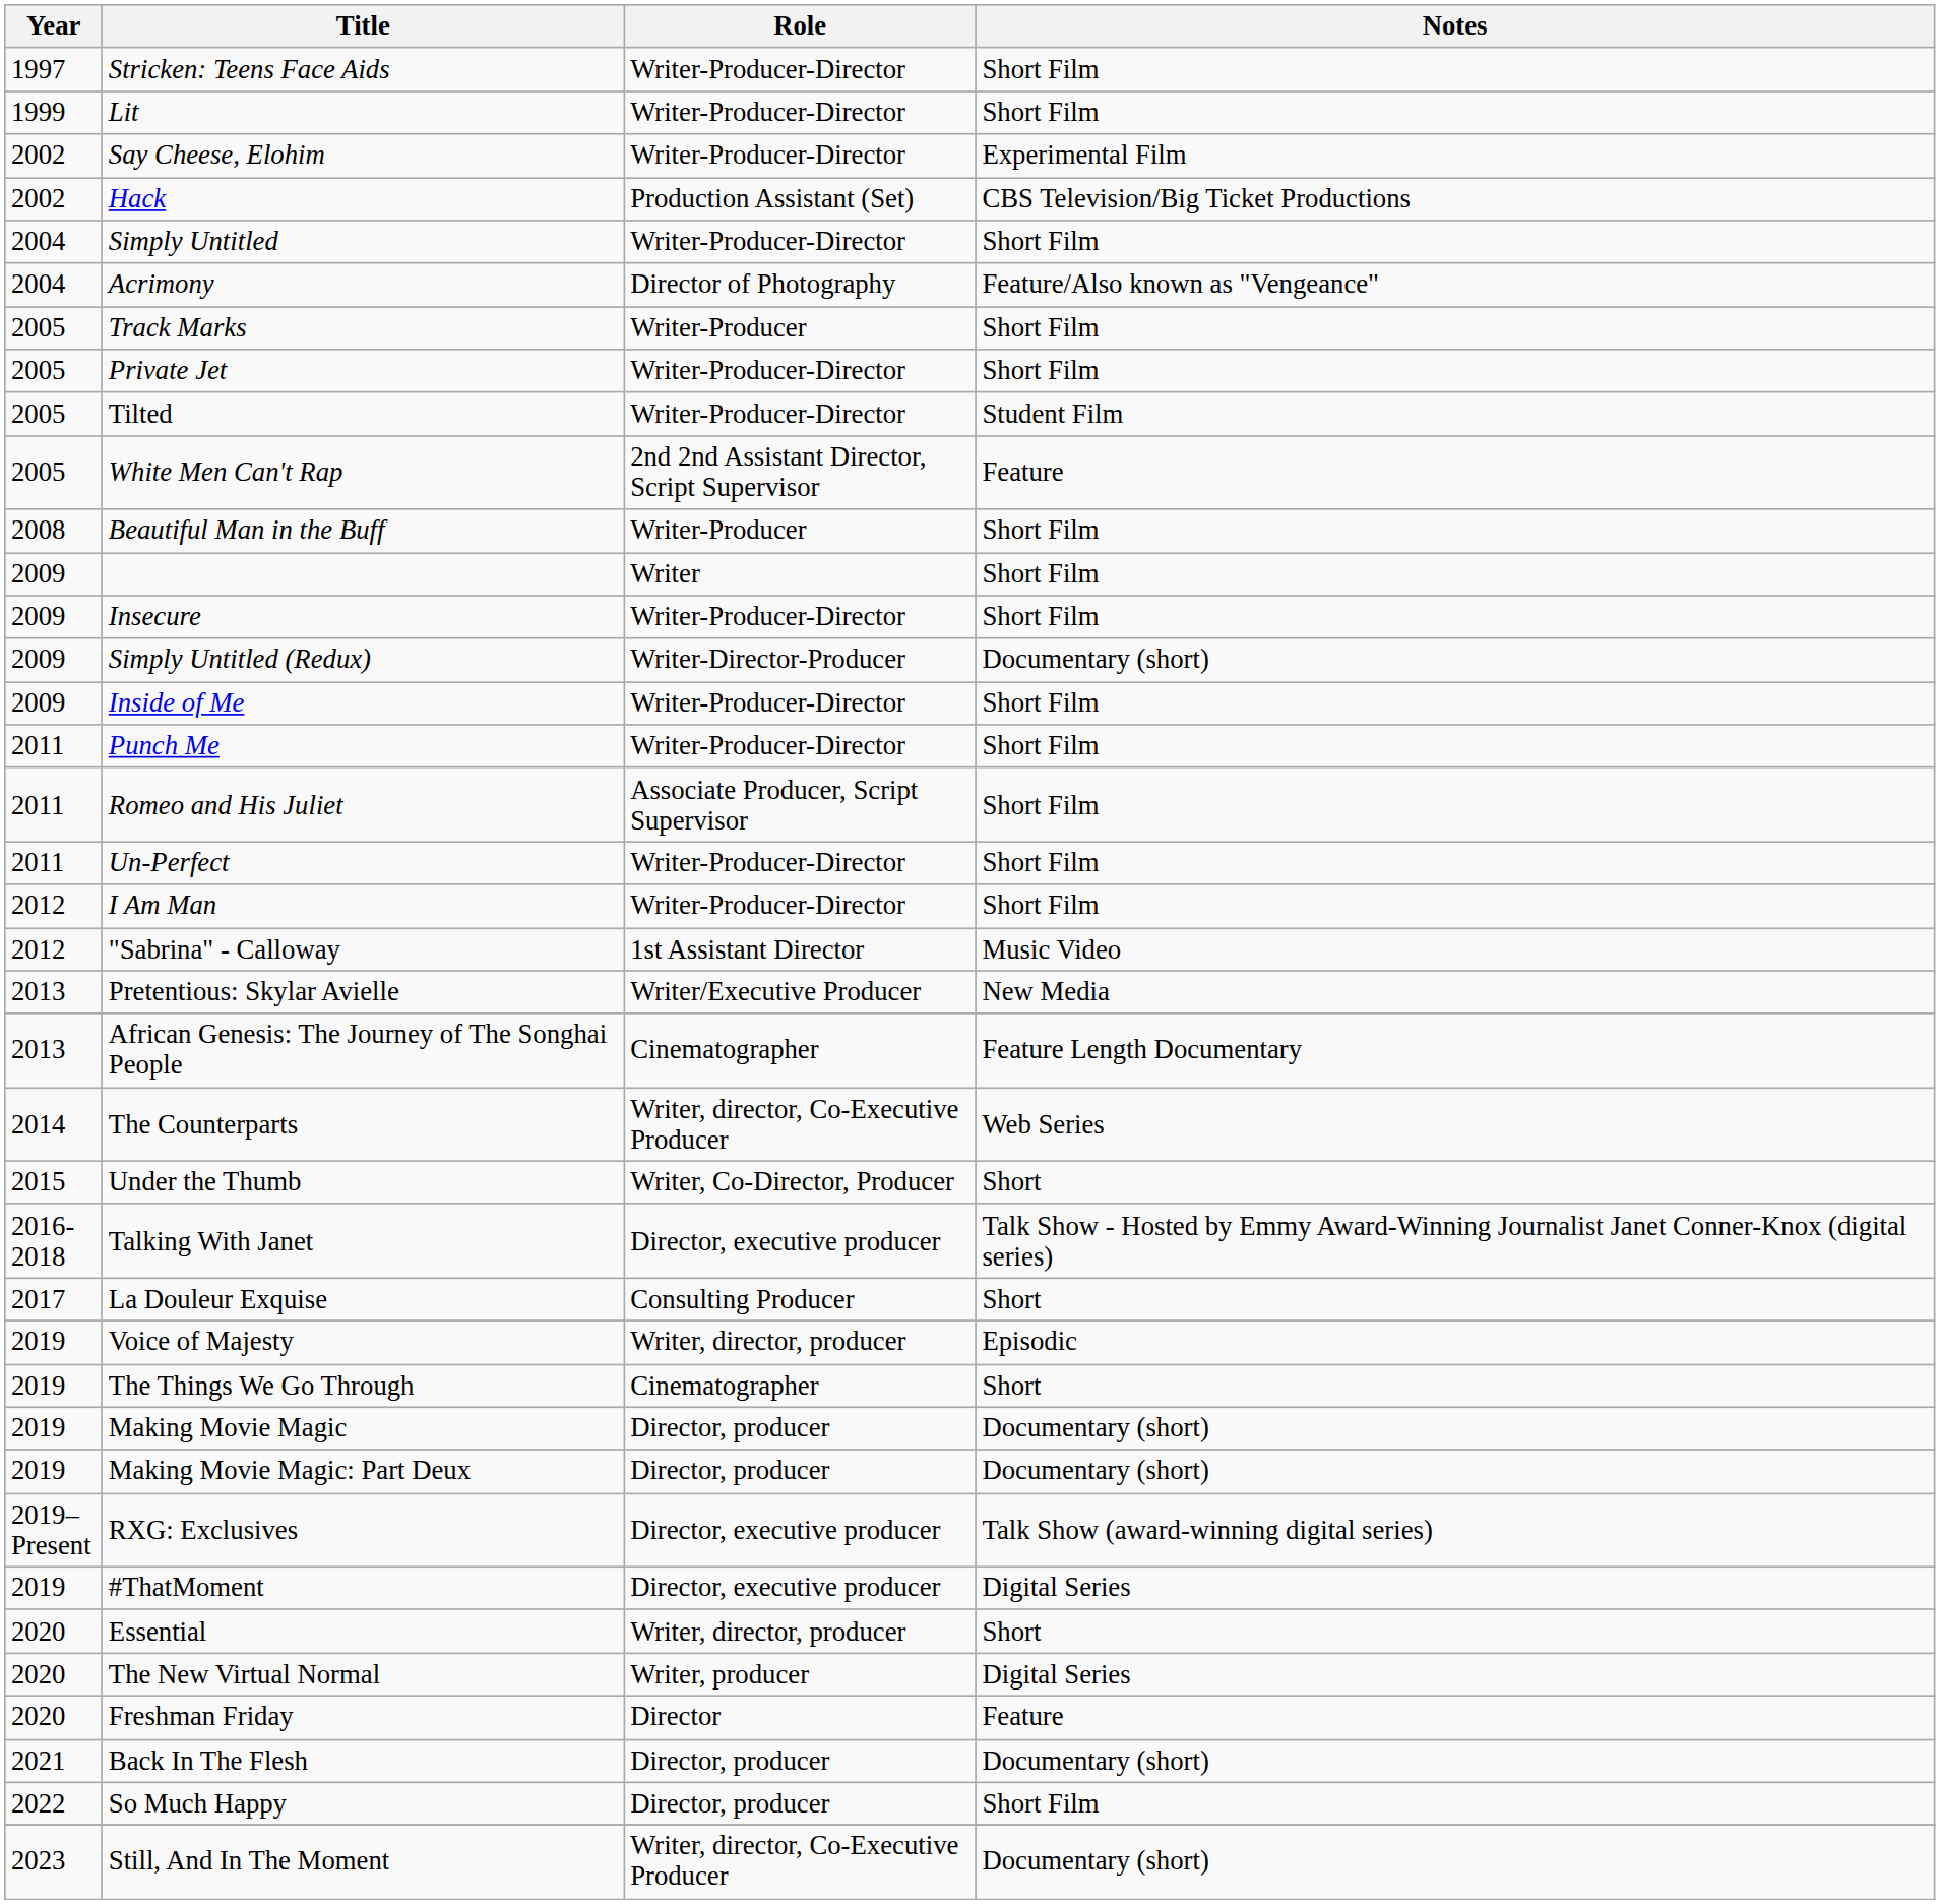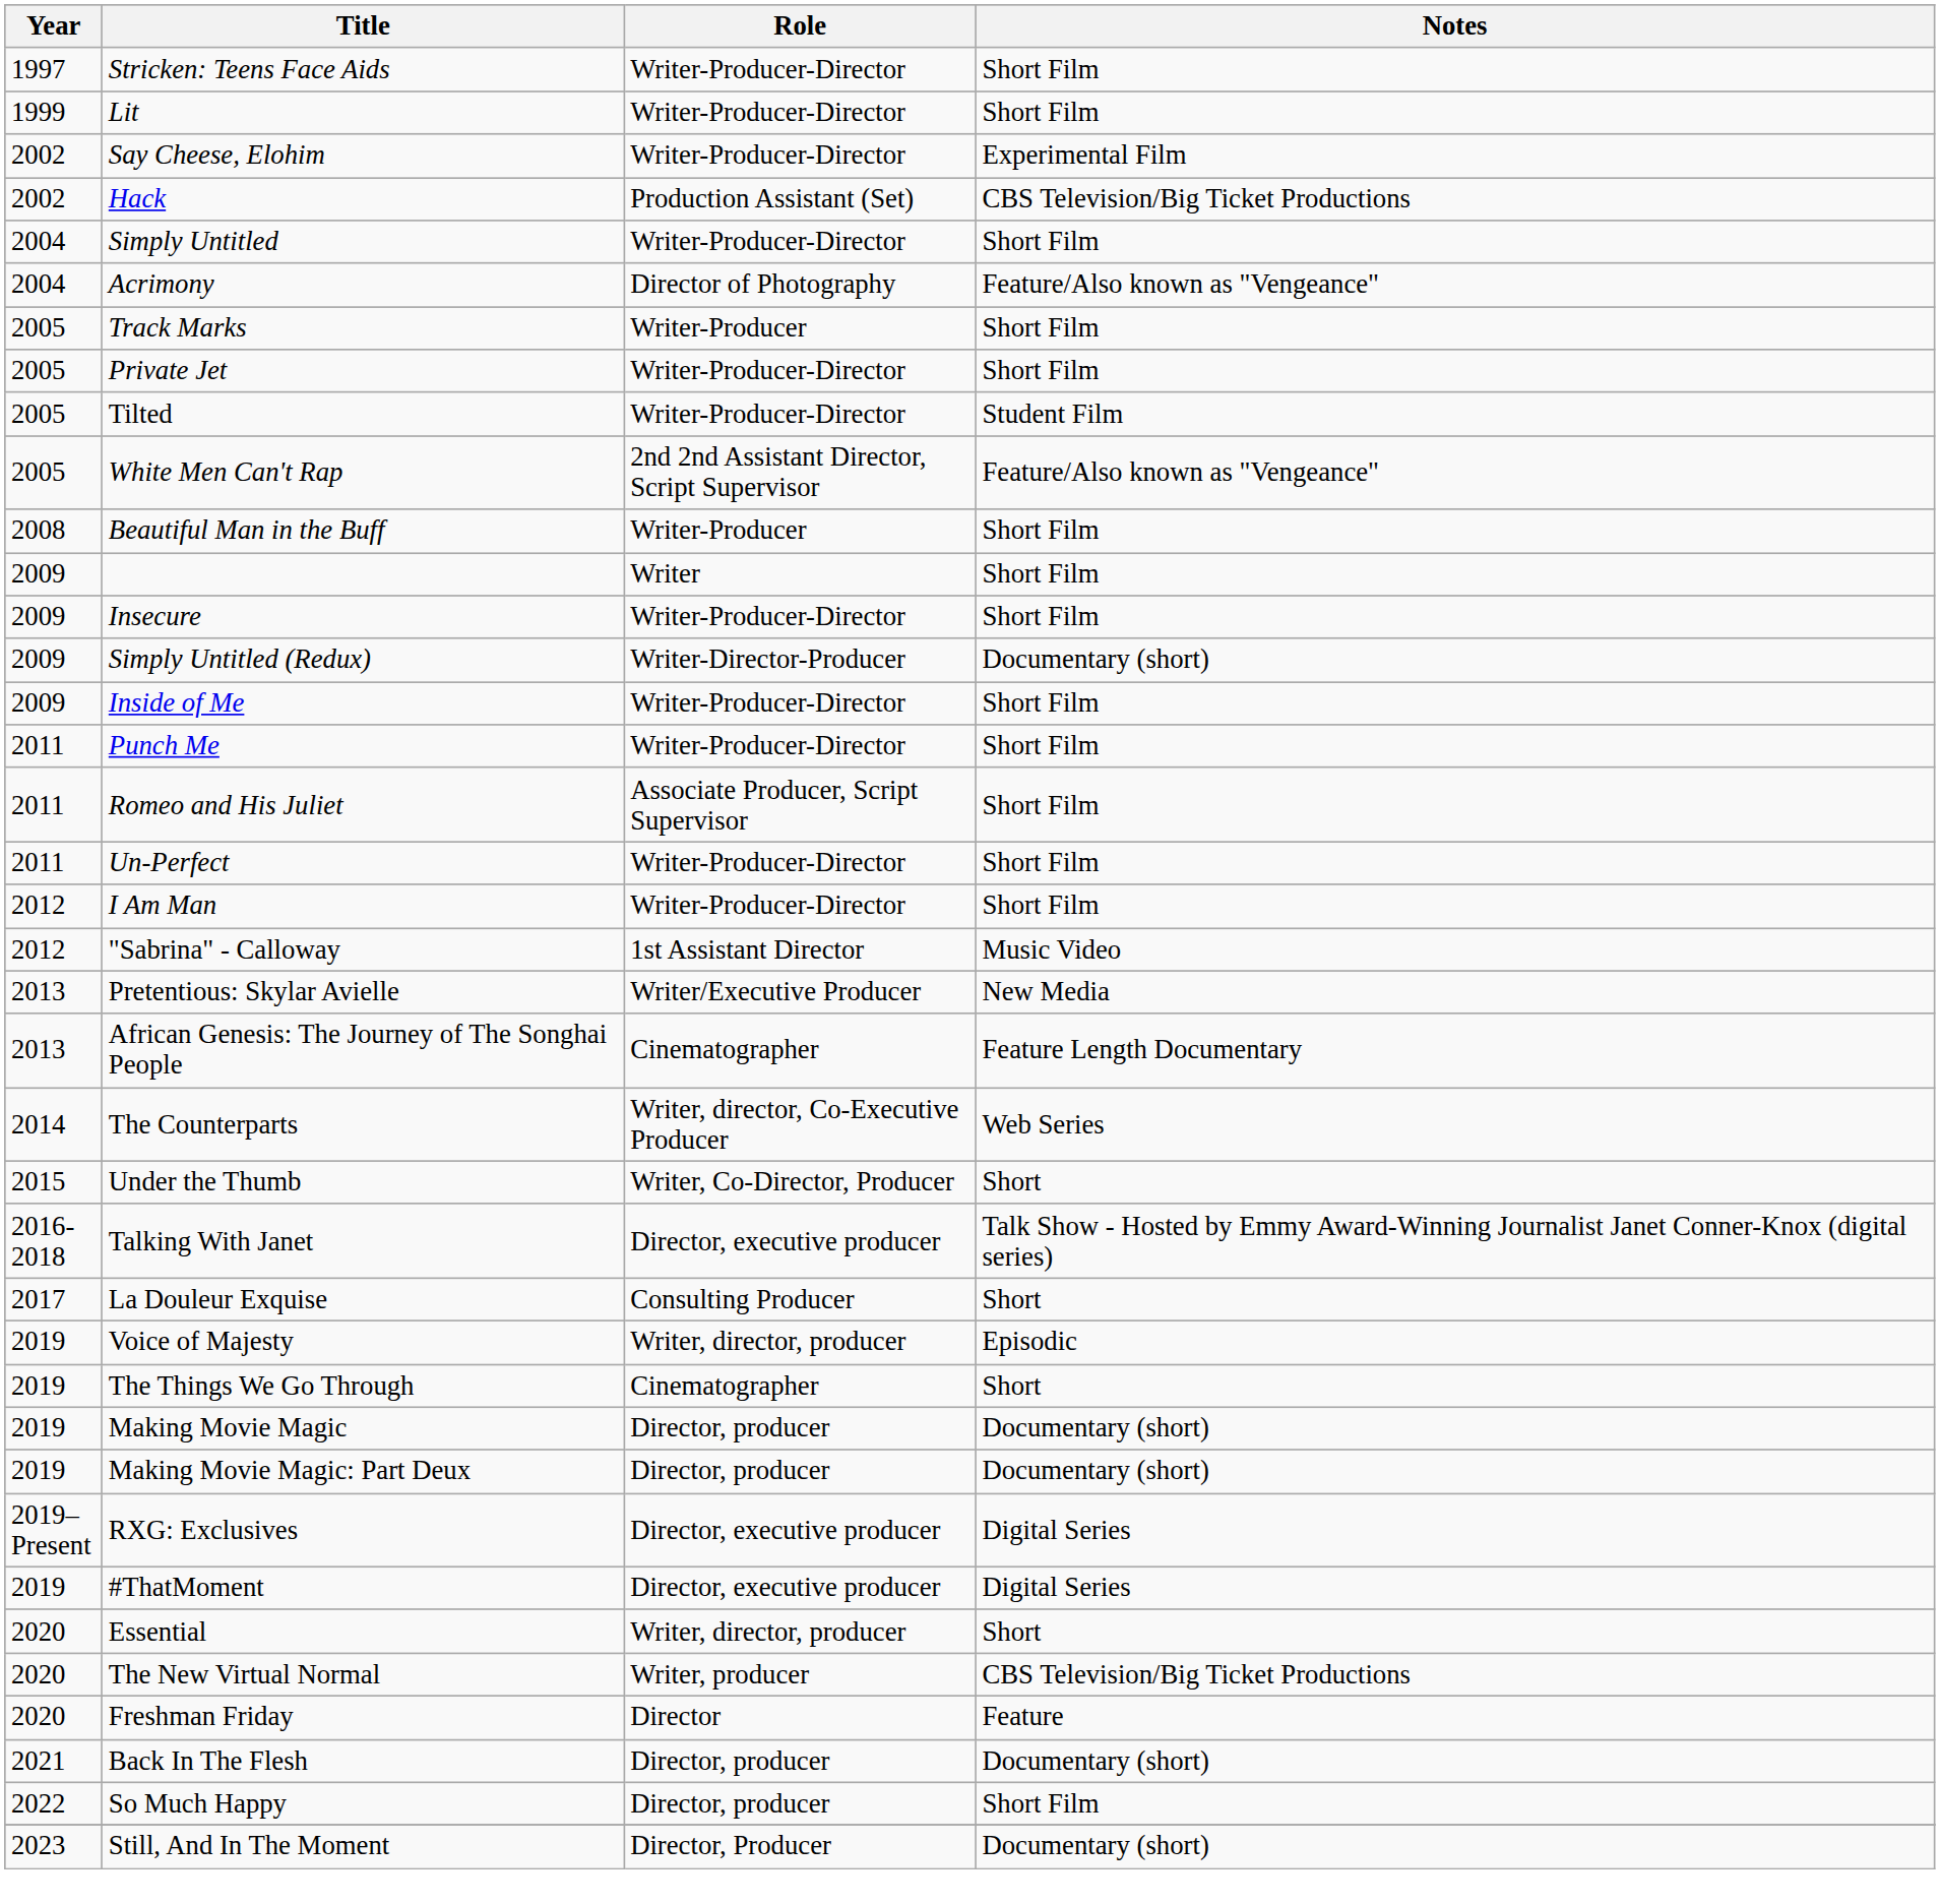 <table class="wikitable sortable" width="90%">
 <tr>
 <th style="width:50px">Year</th>
 <th style="width:300px">Title</th>
 <th style="width:200px">Role</th>
 <th class="unsortable">Notes</th>
 </tr>
 <tr>
 <td>1997</td>
 <td><em>Stricken: Teens Face Aids</em></td>
 <td>Writer-Producer-Director</td>
 <td>Short Film</td>
 </tr>
 <tr>
 <td>1999</td>
 <td><em>Lit</em></td>
 <td>Writer-Producer-Director</td>
 <td>Short Film</td>
 </tr>
 <tr>
 <td>2002</td>
 <td><em>Say Cheese, Elohim</em></td>
 <td>Writer-Producer-Director</td>
 <td>Experimental Film</td>
 </tr>
 <tr>
 <td>2002</td>
 <td><em><a href='#'>Hack</a></em></td>
 <td>Production Assistant (Set)</td>
 <td>CBS Television/Big Ticket Productions</td>
 </tr>
 <tr>
 <td>2004</td>
 <td><em>Simply Untitled</em></td>
 <td>Writer-Producer-Director</td>
 <td>Short Film</td>
 </tr>
 <tr>
 <td>2004</td>
 <td><em>Acrimony</em></td>
 <td>Director of Photography</td>
 <td>Feature/Also known as "Vengeance"</td>
 </tr>
 <tr>
 <td>2005</td>
 <td><em>Track Marks</em></td>
 <td>Writer-Producer</td>
 <td>Short Film</td>
 </tr>
 <tr>
 <td>2005</td>
 <td><em>Private Jet</em></td>
 <td>Writer-Producer-Director</td>
 <td>Short Film</td>
 </tr>
 <tr>
 <td>2005</td>
 <td>Tilted</td>
 <td>Writer-Producer-Director</td>
 <td>Student Film</td>
 </tr>
 <tr>
 <td>2005</td>
 <td><em>White Men Can't Rap</em></td>
 <td>2nd 2nd Assistant Director, Script Supervisor</td>
-<td>Feature</td>
+<td>Feature/Also known as "Vengeance"</td>
 </tr>
 <tr>
 <td>2008</td>
 <td><em>Beautiful Man in the Buff</em></td>
 <td>Writer-Producer</td>
 <td>Short Film</td>
 </tr>
 <tr>
 <td>2009</td>
 <td><em></em></td>
 <td>Writer</td>
 <td>Short Film</td>
 </tr>
 <tr>
 <td>2009</td>
 <td><em>Insecure</em></td>
 <td>Writer-Producer-Director</td>
 <td>Short Film</td>
 </tr>
 <tr>
 <td>2009</td>
 <td><em>Simply Untitled (Redux)</em></td>
 <td>Writer-Director-Producer</td>
 <td>Documentary (short)</td>
 </tr>
 <tr>
 <td>2009</td>
 <td><em><a href='#'>Inside of Me</a></em></td>
 <td>Writer-Producer-Director</td>
 <td>Short Film</td>
 </tr>
 <tr>
 <td>2011</td>
 <td><em><a href='#'>Punch Me</a></em></td>
 <td>Writer-Producer-Director</td>
 <td>Short Film</td>
 </tr>
 <tr>
 <td>2011</td>
 <td><em>Romeo and His Juliet</em></td>
 <td>Associate Producer, Script Supervisor</td>
 <td>Short Film</td>
 </tr>
 <tr>
 <td>2011</td>
 <td><em>Un-Perfect</em></td>
 <td>Writer-Producer-Director</td>
 <td>Short Film</td>
 </tr>
 <tr>
 <td>2012</td>
 <td><em>I Am Man</em></td>
 <td>Writer-Producer-Director</td>
 <td>Short Film</td>
 </tr>
 <tr>
 <td>2012</td>
 <td>"Sabrina" - Calloway</td>
 <td>1st Assistant Director</td>
 <td>Music Video</td>
 </tr>
 <tr>
 <td>2013</td>
 <td>Pretentious: Skylar Avielle</td>
 <td>Writer/Executive Producer</td>
 <td>New Media</td>
 </tr>
 <tr>
 <td>2013</td>
 <td>African Genesis: The Journey of The Songhai People</td>
 <td>Cinematographer</td>
 <td>Feature Length Documentary</td>
 </tr>
 <tr>
 <td>2014</td>
 <td>The Counterparts</td>
 <td>Writer, director, Co-Executive Producer</td>
 <td>Web Series</td>
 </tr>
 <tr>
 <td>2015</td>
 <td>Under the Thumb</td>
 <td>Writer, Co-Director, Producer</td>
 <td>Short</td>
 </tr>
 <tr>
 <td>2016-2018</td>
 <td>Talking With Janet</td>
 <td>Director, executive producer</td>
 <td>Talk Show - Hosted by Emmy Award-Winning Journalist Janet Conner-Knox (digital series)</td>
 </tr>
 <tr>
 <td>2017</td>
 <td>La Douleur Exquise</td>
 <td>Consulting Producer</td>
 <td>Short</td>
 </tr>
 <tr>
 <td>2019</td>
 <td>Voice of Majesty</td>
 <td>Writer, director, producer</td>
 <td>Episodic</td>
 </tr>
 <tr>
 <td>2019</td>
 <td>The Things We Go Through</td>
 <td>Cinematographer</td>
 <td>Short</td>
 </tr>
 <tr>
 <td>2019</td>
 <td>Making Movie Magic</td>
 <td>Director, producer</td>
 <td>Documentary (short)</td>
 </tr>
 <tr>
 <td>2019</td>
 <td>Making Movie Magic: Part Deux</td>
 <td>Director, producer</td>
 <td>Documentary (short)</td>
 </tr>
 <tr>
 <td>2019–Present</td>
 <td>RXG: Exclusives</td>
 <td>Director, executive producer</td>
-<td>Talk Show (award-winning digital series)</td>
+<td>Digital Series</td>
 </tr>
 <tr>
 <td>2019</td>
 <td>#ThatMoment</td>
 <td>Director, executive producer</td>
 <td>Digital Series</td>
 </tr>
 <tr>
 <td>2020</td>
 <td>Essential</td>
 <td>Writer, director, producer</td>
 <td>Short</td>
 </tr>
 <tr>
 <td>2020</td>
 <td>The New Virtual Normal</td>
 <td>Writer, producer</td>
-<td>Digital Series</td>
+<td>CBS Television/Big Ticket Productions</td>
 </tr>
 <tr>
 <td>2020</td>
 <td>Freshman Friday</td>
 <td>Director</td>
 <td>Feature</td>
 </tr>
 <tr>
 <td>2021</td>
 <td>Back In The Flesh</td>
 <td>Director, producer</td>
 <td>Documentary (short)</td>
 </tr>
 <tr>
 <td>2022</td>
 <td>So Much Happy</td>
 <td>Director, producer</td>
 <td>Short Film</td>
 </tr>
 <tr>
 </tr>
 <tr>
 <td>2023</td>
 <td>Still, And In The Moment</td>
-<td>Writer, director, Co-Executive Producer</td>
+<td>Director, Producer</td>
 <td>Documentary (short)</td>
 </tr>
 </table>
